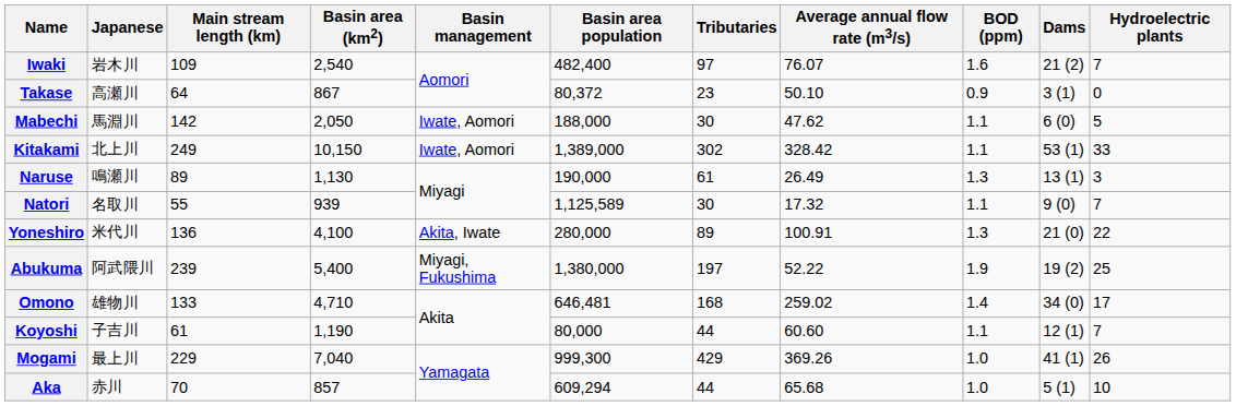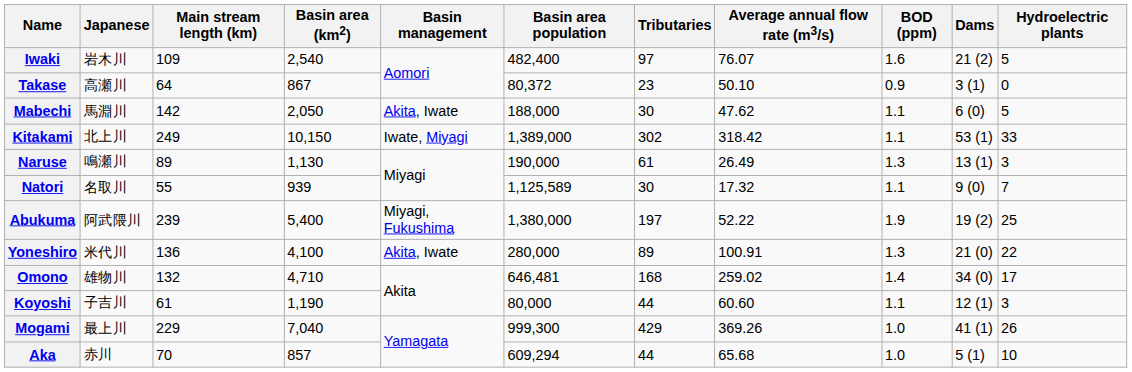 <table class="wikitable">
 <tr>
 <th>Name</th>
 <th>Japanese</th>
 <th>Main stream length (km)</th>
 <th>Basin area (km<sup>2</sup>)</th>
 <th>Basin management</th>
 <th>Basin area population</th>
 <th>Tributaries</th>
 <th>Average annual flow rate (m<sup>3</sup>/s)</th>
 <th>BOD (ppm)</th>
 <th>Dams</th>
 <th>Hydroelectric plants</th>
 </tr>
 <tr>
 <th><a href='#'>Iwaki</a></th>
 <td>岩木川</td>
 <td>109</td>
 <td>2,540</td>
 <td rowspan="2"><a href='#'>Aomori</a></td>
 <td>482,400</td>
 <td>97</td>
 <td>76.07</td>
 <td>1.6</td>
 <td>21 (2)</td>
-<td>7</td>
+<td>5</td>
 </tr>
 <tr>
 <th><a href='#'>Takase</a></th>
 <td>高瀬川</td>
 <td>64</td>
 <td>867</td>
 <td>80,372</td>
 <td>23</td>
 <td>50.10</td>
 <td>0.9</td>
 <td>3 (1)</td>
 <td>0</td>
 </tr>
 <tr>
 <th><a href='#'>Mabechi</a></th>
 <td>馬淵川</td>
 <td>142</td>
 <td>2,050</td>
-<td><a href='#'>Iwate</a>, Aomori</td>
+<td><a href='#'>Akita</a>, Iwate</td>
 <td>188,000</td>
 <td>30</td>
 <td>47.62</td>
 <td>1.1</td>
 <td>6 (0)</td>
 <td>5</td>
 </tr>
 <tr>
 <th><a href='#'>Kitakami</a></th>
 <td>北上川</td>
 <td>249</td>
 <td>10,150</td>
-<td><a href='#'>Iwate</a>, Aomori</td>
+<td>Iwate, <a href='#'>Miyagi</a></td>
 <td>1,389,000</td>
 <td>302</td>
-<td>328.42</td>
+<td>318.42</td>
 <td>1.1</td>
 <td>53 (1)</td>
 <td>33</td>
 </tr>
 <tr>
 <th><a href='#'>Naruse</a></th>
 <td>鳴瀬川</td>
 <td>89</td>
 <td>1,130</td>
 <td rowspan="2">Miyagi</td>
 <td>190,000</td>
 <td>61</td>
 <td>26.49</td>
 <td>1.3</td>
 <td>13 (1)</td>
 <td>3</td>
 </tr>
 <tr>
 <th><a href='#'>Natori</a></th>
 <td>名取川</td>
 <td>55</td>
 <td>939</td>
 <td>1,125,589</td>
 <td>30</td>
 <td>17.32</td>
 <td>1.1</td>
 <td>9 (0)</td>
 <td>7</td>
 </tr>
 <tr>
+<th><a href='#'>Abukuma</a></th>
+<td>阿武隈川</td>
+<td>239</td>
+<td>5,400</td>
+<td>Miyagi, <a href='#'>Fukushima</a></td>
+<td>1,380,000</td>
+<td>197</td>
+<td>52.22</td>
+<td>1.9</td>
+<td>19 (2)</td>
+<td>25</td>
+</tr>
+<tr>
 <th><a href='#'>Yoneshiro</a></th>
 <td>米代川</td>
 <td>136</td>
 <td>4,100</td>
 <td><a href='#'>Akita</a>, Iwate</td>
 <td>280,000</td>
 <td>89</td>
 <td>100.91</td>
 <td>1.3</td>
 <td>21 (0)</td>
 <td>22</td>
 </tr>
 <tr>
-<th><a href='#'>Abukuma</a></th>
-<td>阿武隈川</td>
-<td>239</td>
-<td>5,400</td>
-<td>Miyagi, <a href='#'>Fukushima</a></td>
-<td>1,380,000</td>
-<td>197</td>
-<td>52.22</td>
-<td>1.9</td>
-<td>19 (2)</td>
-<td>25</td>
-</tr>
-<tr>
 <th><a href='#'>Omono</a></th>
 <td>雄物川</td>
-<td>133</td>
+<td>132</td>
 <td>4,710</td>
 <td rowspan="2">Akita</td>
 <td>646,481</td>
 <td>168</td>
 <td>259.02</td>
 <td>1.4</td>
 <td>34 (0)</td>
 <td>17</td>
 </tr>
 <tr>
 <th><a href='#'>Koyoshi</a></th>
 <td>子吉川</td>
 <td>61</td>
 <td>1,190</td>
 <td>80,000</td>
 <td>44</td>
 <td>60.60</td>
 <td>1.1</td>
 <td>12 (1)</td>
-<td>7</td>
+<td>3</td>
 </tr>
 <tr>
 <th><a href='#'>Mogami</a></th>
 <td>最上川</td>
 <td>229</td>
 <td>7,040</td>
 <td rowspan="2"><a href='#'>Yamagata</a></td>
 <td>999,300</td>
 <td>429</td>
 <td>369.26</td>
 <td>1.0</td>
 <td>41 (1)</td>
 <td>26</td>
 </tr>
 <tr>
 <th><a href='#'>Aka</a></th>
 <td>赤川</td>
 <td>70</td>
 <td>857</td>
 <td>609,294</td>
 <td>44</td>
 <td>65.68</td>
 <td>1.0</td>
 <td>5 (1)</td>
 <td>10</td>
 </tr>
 </table>
